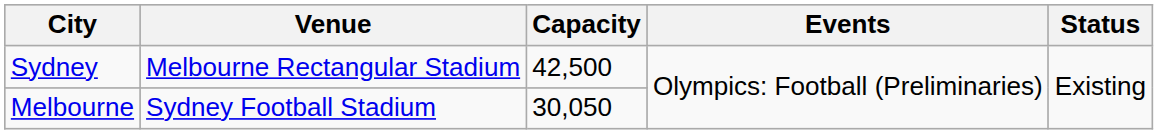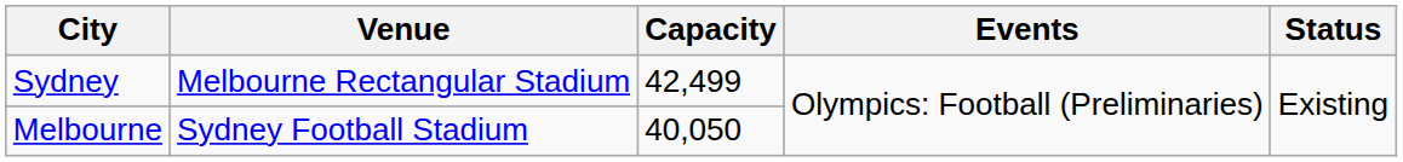 <table class="wikitable sortable">
 <tr>
 <th>City</th>
 <th>Venue</th>
 <th>Capacity</th>
 <th>Events</th>
 <th>Status</th>
 </tr>
 <tr>
 <td><a href='#'>Sydney</a></td>
 <td><a href='#'>Melbourne Rectangular Stadium</a></td>
-<td>42,500</td>
+<td>42,499</td>
 <td rowspan=2>Olympics: Football (Preliminaries)</td>
 <td rowspan=2>Existing</td>
 </tr>
 <tr>
 <td><a href='#'>Melbourne</a></td>
 <td><a href='#'>Sydney Football Stadium</a></td>
-<td>30,050</td>
+<td>40,050</td>
 </tr>
 </table>
